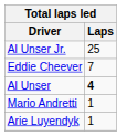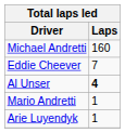 <table class="wikitable">
 <tr>
 <th colspan=2>Total laps led</th>
 </tr>
 <tr>
 <th>Driver</th>
 <th>Laps</th>
 </tr>
 <tr>
-<td><a href='#'>Al Unser Jr.</a></td>
-<td>25</td>
+<td><a href='#'>Michael Andretti</a></td>
+<td>160</td>
 </tr>
 <tr>
 <td><a href='#'>Eddie Cheever</a></td>
 <td>7</td>
 </tr>
 <tr>
 <td><a href='#'>Al Unser</a></td>
 <td><strong>4</strong></td>
 </tr>
 <tr>
 <td><a href='#'>Mario Andretti</a></td>
 <td>1</td>
 </tr>
 <tr>
 <td><a href='#'>Arie Luyendyk</a></td>
 <td>1</td>
 </tr>
 <tr>
 </tr>
 </table>
